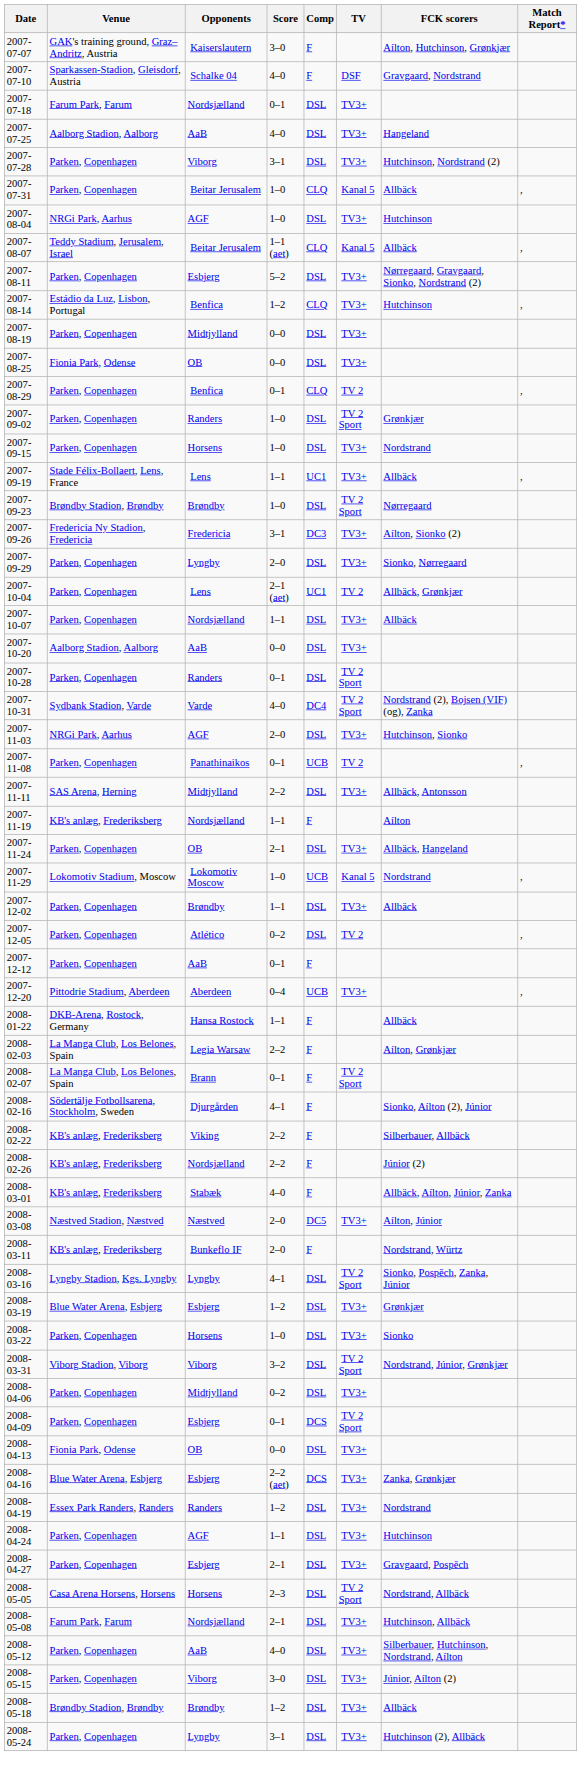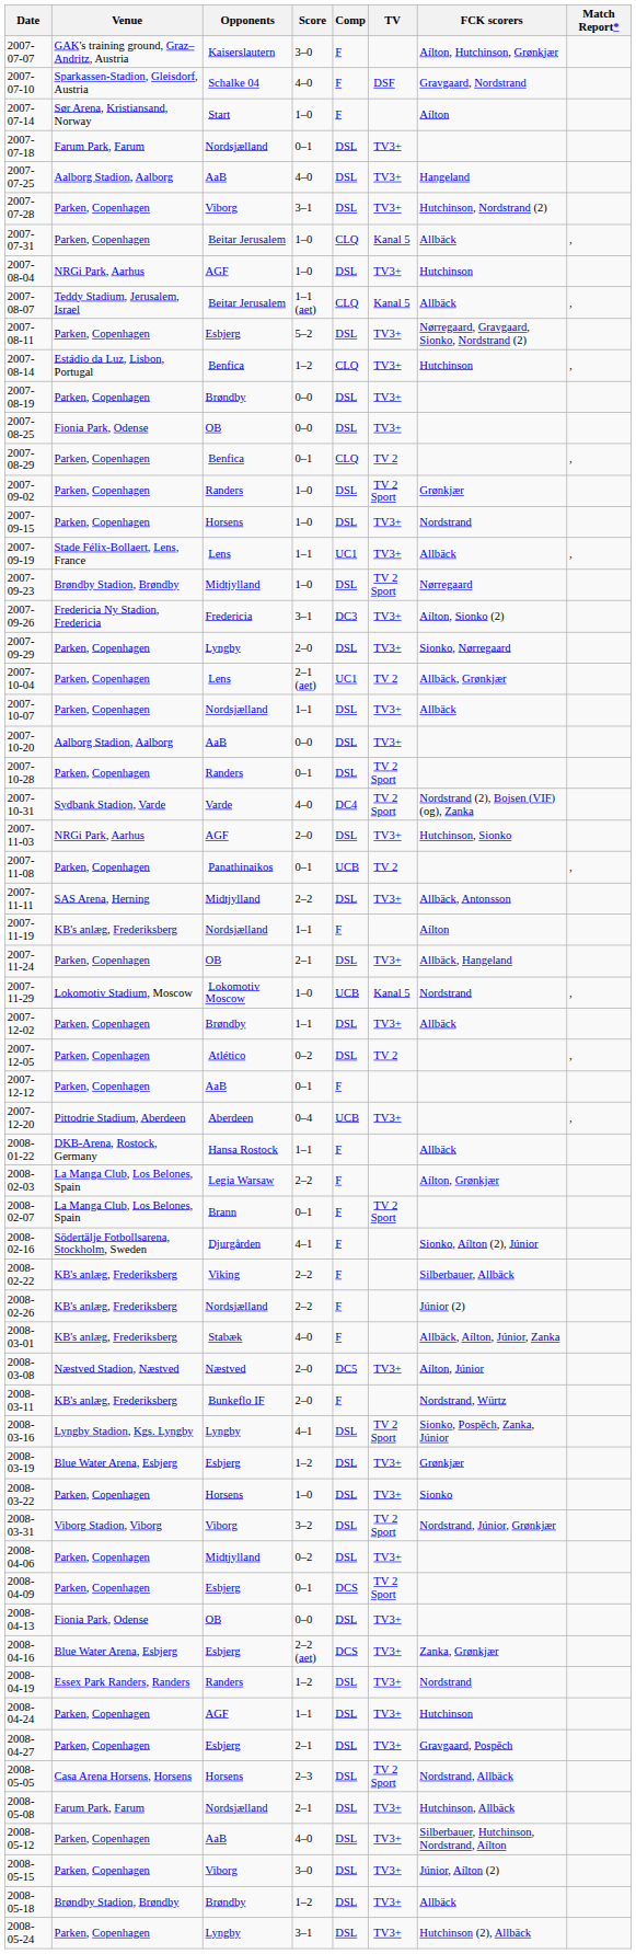 <table class="wikitable">
 <tr>
 <th>Date</th>
 <th>Venue</th>
 <th>Opponents</th>
 <th>Score</th>
 <th>Comp</th>
 <th>TV</th>
 <th>FCK scorers</th>
 <th>Match Report<a href='#'>*</a></th>
 </tr>
 <tr>
 <td>2007-07-07</td>
 <td><a href='#'>GAK</a>'s training ground, <a href='#'>Graz–Andritz</a>, Austria</td>
 <td> <a href='#'>Kaiserslautern</a></td>
 <td>3–0</td>
 <td><a href='#'>F</a></td>
 <td></td>
 <td><a href='#'>Aílton</a>, <a href='#'>Hutchinson</a>, <a href='#'>Grønkjær</a></td>
 <td></td>
 </tr>
 <tr>
 <td>2007-07-10</td>
 <td><a href='#'>Sparkassen-Stadion</a>, <a href='#'>Gleisdorf</a>, Austria</td>
 <td> <a href='#'>Schalke 04</a></td>
 <td>4–0</td>
 <td><a href='#'>F</a></td>
 <td> <a href='#'>DSF</a></td>
 <td><a href='#'>Gravgaard</a>, <a href='#'>Nordstrand</a></td>
+<td></td>
+</tr>
+<tr>
+<td>2007-07-14</td>
+<td><a href='#'>Sør Arena</a>, <a href='#'>Kristiansand</a>, Norway</td>
+<td> <a href='#'>Start</a></td>
+<td>1–0</td>
+<td><a href='#'>F</a></td>
+<td></td>
+<td><a href='#'>Aílton</a></td>
 <td></td>
 </tr>
 <tr>
 <td>2007-07-18</td>
 <td><a href='#'>Farum Park</a>, <a href='#'>Farum</a></td>
 <td><a href='#'>Nordsjælland</a></td>
 <td>0–1</td>
 <td><a href='#'>DSL</a></td>
 <td> <a href='#'>TV3+</a></td>
 <td></td>
 <td></td>
 </tr>
 <tr>
 <td>2007-07-25</td>
 <td><a href='#'>Aalborg Stadion</a>, <a href='#'>Aalborg</a></td>
 <td><a href='#'>AaB</a></td>
 <td>4–0</td>
 <td><a href='#'>DSL</a></td>
 <td> <a href='#'>TV3+</a></td>
 <td><a href='#'>Hangeland</a></td>
 <td></td>
 </tr>
 <tr>
 <td>2007-07-28</td>
 <td><a href='#'>Parken</a>, <a href='#'>Copenhagen</a></td>
 <td><a href='#'>Viborg</a></td>
 <td>3–1</td>
 <td><a href='#'>DSL</a></td>
 <td> <a href='#'>TV3+</a></td>
 <td><a href='#'>Hutchinson</a>, <a href='#'>Nordstrand</a> (2)</td>
 <td></td>
 </tr>
 <tr>
 <td>2007-07-31</td>
 <td><a href='#'>Parken</a>, <a href='#'>Copenhagen</a></td>
 <td> <a href='#'>Beitar Jerusalem</a></td>
 <td>1–0</td>
 <td><a href='#'>CLQ</a></td>
 <td> <a href='#'>Kanal 5</a></td>
 <td><a href='#'>Allbäck</a></td>
 <td>, </td>
 </tr>
 <tr>
 <td>2007-08-04</td>
 <td><a href='#'>NRGi Park</a>, <a href='#'>Aarhus</a></td>
 <td><a href='#'>AGF</a></td>
 <td>1–0</td>
 <td><a href='#'>DSL</a></td>
 <td> <a href='#'>TV3+</a></td>
 <td><a href='#'>Hutchinson</a></td>
 <td></td>
 </tr>
 <tr>
 <td>2007-08-07</td>
 <td><a href='#'>Teddy Stadium</a>, <a href='#'>Jerusalem</a>, <a href='#'>Israel</a></td>
 <td> <a href='#'>Beitar Jerusalem</a></td>
 <td>1–1<br>(<a href='#'>aet</a>)</td>
 <td><a href='#'>CLQ</a></td>
 <td> <a href='#'>Kanal 5</a></td>
 <td><a href='#'>Allbäck</a></td>
 <td>, </td>
 </tr>
 <tr>
 <td>2007-08-11</td>
 <td><a href='#'>Parken</a>, <a href='#'>Copenhagen</a></td>
 <td><a href='#'>Esbjerg</a></td>
 <td>5–2</td>
 <td><a href='#'>DSL</a></td>
 <td> <a href='#'>TV3+</a></td>
 <td><a href='#'>Nørregaard</a>, <a href='#'>Gravgaard</a>, <a href='#'>Sionko</a>, <a href='#'>Nordstrand</a> (2)</td>
 <td></td>
 </tr>
 <tr>
 <td>2007-08-14</td>
 <td><a href='#'>Estádio da Luz</a>, <a href='#'>Lisbon</a>, Portugal</td>
 <td> <a href='#'>Benfica</a></td>
 <td>1–2</td>
 <td><a href='#'>CLQ</a></td>
 <td> <a href='#'>TV3+</a></td>
 <td><a href='#'>Hutchinson</a></td>
 <td>, </td>
 </tr>
 <tr>
 <td>2007-08-19</td>
 <td><a href='#'>Parken</a>, <a href='#'>Copenhagen</a></td>
-<td><a href='#'>Midtjylland</a></td>
+<td><a href='#'>Brøndby</a></td>
 <td>0–0</td>
 <td><a href='#'>DSL</a></td>
 <td> <a href='#'>TV3+</a></td>
 <td></td>
 <td></td>
 </tr>
 <tr>
 <td>2007-08-25</td>
 <td><a href='#'>Fionia Park</a>, <a href='#'>Odense</a></td>
 <td><a href='#'>OB</a></td>
 <td>0–0</td>
 <td><a href='#'>DSL</a></td>
 <td> <a href='#'>TV3+</a></td>
 <td></td>
 <td></td>
 </tr>
 <tr>
 <td>2007-08-29</td>
 <td><a href='#'>Parken</a>, <a href='#'>Copenhagen</a></td>
 <td> <a href='#'>Benfica</a></td>
 <td>0–1</td>
 <td><a href='#'>CLQ</a></td>
 <td> <a href='#'>TV 2</a></td>
 <td></td>
 <td>, </td>
 </tr>
 <tr>
 <td>2007-09-02</td>
 <td><a href='#'>Parken</a>, <a href='#'>Copenhagen</a></td>
 <td><a href='#'>Randers</a></td>
 <td>1–0</td>
 <td><a href='#'>DSL</a></td>
 <td> <a href='#'>TV 2 Sport</a></td>
 <td><a href='#'>Grønkjær</a></td>
 <td></td>
 </tr>
 <tr>
 <td>2007-09-15</td>
 <td><a href='#'>Parken</a>, <a href='#'>Copenhagen</a></td>
 <td><a href='#'>Horsens</a></td>
 <td>1–0</td>
 <td><a href='#'>DSL</a></td>
 <td> <a href='#'>TV3+</a></td>
 <td><a href='#'>Nordstrand</a></td>
 <td></td>
 </tr>
 <tr>
 <td>2007-09-19</td>
 <td><a href='#'>Stade Félix-Bollaert</a>, <a href='#'>Lens</a>, France</td>
 <td> <a href='#'>Lens</a></td>
 <td>1–1</td>
 <td><a href='#'>UC1</a></td>
 <td> <a href='#'>TV3+</a></td>
 <td><a href='#'>Allbäck</a></td>
 <td>, </td>
 </tr>
 <tr>
 <td>2007-09-23</td>
 <td><a href='#'>Brøndby Stadion</a>, <a href='#'>Brøndby</a></td>
-<td><a href='#'>Brøndby</a></td>
+<td><a href='#'>Midtjylland</a></td>
 <td>1–0</td>
 <td><a href='#'>DSL</a></td>
 <td> <a href='#'>TV 2 Sport</a></td>
 <td><a href='#'>Nørregaard</a></td>
 <td></td>
 </tr>
 <tr>
 <td>2007-09-26</td>
 <td><a href='#'>Fredericia Ny Stadion</a>, <a href='#'>Fredericia</a></td>
 <td><a href='#'>Fredericia</a></td>
 <td>3–1</td>
 <td><a href='#'>DC3</a></td>
 <td> <a href='#'>TV3+</a></td>
 <td><a href='#'>Aílton</a>, <a href='#'>Sionko</a> (2)</td>
 <td></td>
 </tr>
 <tr>
 <td>2007-09-29</td>
 <td><a href='#'>Parken</a>, <a href='#'>Copenhagen</a></td>
 <td><a href='#'>Lyngby</a></td>
 <td>2–0</td>
 <td><a href='#'>DSL</a></td>
 <td> <a href='#'>TV3+</a></td>
 <td><a href='#'>Sionko</a>, <a href='#'>Nørregaard</a></td>
 <td></td>
 </tr>
 <tr>
 <td>2007-10-04</td>
 <td><a href='#'>Parken</a>, <a href='#'>Copenhagen</a></td>
 <td> <a href='#'>Lens</a></td>
 <td>2–1<br>(<a href='#'>aet</a>)</td>
 <td><a href='#'>UC1</a></td>
 <td> <a href='#'>TV 2</a></td>
 <td><a href='#'>Allbäck</a>, <a href='#'>Grønkjær</a></td>
 <td></td>
 </tr>
 <tr>
 <td>2007-10-07</td>
 <td><a href='#'>Parken</a>, <a href='#'>Copenhagen</a></td>
 <td><a href='#'>Nordsjælland</a></td>
 <td>1–1</td>
 <td><a href='#'>DSL</a></td>
 <td> <a href='#'>TV3+</a></td>
 <td><a href='#'>Allbäck</a></td>
 <td></td>
 </tr>
 <tr>
 <td>2007-10-20</td>
 <td><a href='#'>Aalborg Stadion</a>, <a href='#'>Aalborg</a></td>
 <td><a href='#'>AaB</a></td>
 <td>0–0</td>
 <td><a href='#'>DSL</a></td>
 <td> <a href='#'>TV3+</a></td>
 <td></td>
 <td></td>
 </tr>
 <tr>
 <td>2007-10-28</td>
 <td><a href='#'>Parken</a>, <a href='#'>Copenhagen</a></td>
 <td><a href='#'>Randers</a></td>
 <td>0–1</td>
 <td><a href='#'>DSL</a></td>
 <td> <a href='#'>TV 2 Sport</a></td>
 <td></td>
 <td></td>
 </tr>
 <tr>
 <td>2007-10-31</td>
 <td><a href='#'>Sydbank Stadion</a>, <a href='#'>Varde</a></td>
 <td><a href='#'>Varde</a></td>
 <td>4–0</td>
 <td><a href='#'>DC4</a></td>
 <td> <a href='#'>TV 2 Sport</a></td>
 <td><a href='#'>Nordstrand</a> (2), <a href='#'>Bojsen (VIF)</a> (og), <a href='#'>Zanka</a></td>
 <td></td>
 </tr>
 <tr>
 <td>2007-11-03</td>
 <td><a href='#'>NRGi Park</a>, <a href='#'>Aarhus</a></td>
 <td><a href='#'>AGF</a></td>
 <td>2–0</td>
 <td><a href='#'>DSL</a></td>
 <td> <a href='#'>TV3+</a></td>
 <td><a href='#'>Hutchinson</a>, <a href='#'>Sionko</a></td>
 <td></td>
 </tr>
 <tr>
 <td>2007-11-08</td>
 <td><a href='#'>Parken</a>, <a href='#'>Copenhagen</a></td>
 <td> <a href='#'>Panathinaikos</a></td>
 <td>0–1</td>
 <td><a href='#'>UCB</a></td>
 <td> <a href='#'>TV 2</a></td>
 <td></td>
 <td>, </td>
 </tr>
 <tr>
 <td>2007-11-11</td>
 <td><a href='#'>SAS Arena</a>, <a href='#'>Herning</a></td>
 <td><a href='#'>Midtjylland</a></td>
 <td>2–2</td>
 <td><a href='#'>DSL</a></td>
 <td> <a href='#'>TV3+</a></td>
 <td><a href='#'>Allbäck</a>, <a href='#'>Antonsson</a></td>
 <td></td>
 </tr>
 <tr>
 <td>2007-11-19</td>
 <td><a href='#'>KB's anlæg</a>, <a href='#'>Frederiksberg</a></td>
 <td><a href='#'>Nordsjælland</a></td>
 <td>1–1</td>
 <td><a href='#'>F</a></td>
 <td></td>
 <td><a href='#'>Aílton</a></td>
 <td></td>
 </tr>
 <tr>
 <td>2007-11-24</td>
 <td><a href='#'>Parken</a>, <a href='#'>Copenhagen</a></td>
 <td><a href='#'>OB</a></td>
 <td>2–1</td>
 <td><a href='#'>DSL</a></td>
 <td> <a href='#'>TV3+</a></td>
 <td><a href='#'>Allbäck</a>, <a href='#'>Hangeland</a></td>
 <td></td>
 </tr>
 <tr>
 <td>2007-11-29</td>
 <td><a href='#'>Lokomotiv Stadium</a>, Moscow</td>
 <td> <a href='#'>Lokomotiv Moscow</a></td>
 <td>1–0</td>
 <td><a href='#'>UCB</a></td>
 <td> <a href='#'>Kanal 5</a></td>
 <td><a href='#'>Nordstrand</a></td>
 <td>, </td>
 </tr>
 <tr>
 <td>2007-12-02</td>
 <td><a href='#'>Parken</a>, <a href='#'>Copenhagen</a></td>
 <td><a href='#'>Brøndby</a></td>
 <td>1–1</td>
 <td><a href='#'>DSL</a></td>
 <td> <a href='#'>TV3+</a></td>
 <td><a href='#'>Allbäck</a></td>
 <td></td>
 </tr>
 <tr>
 <td>2007-12-05</td>
 <td><a href='#'>Parken</a>, <a href='#'>Copenhagen</a></td>
 <td> <a href='#'>Atlético</a></td>
 <td>0–2</td>
 <td><a href='#'>DSL</a></td>
 <td> <a href='#'>TV 2</a></td>
 <td></td>
 <td>, </td>
 </tr>
 <tr>
 <td>2007-12-12</td>
 <td><a href='#'>Parken</a>, <a href='#'>Copenhagen</a></td>
 <td><a href='#'>AaB</a></td>
 <td>0–1</td>
 <td><a href='#'>F</a></td>
 <td></td>
 <td></td>
 <td></td>
 </tr>
 <tr>
 <td>2007-12-20</td>
 <td><a href='#'>Pittodrie Stadium</a>, <a href='#'>Aberdeen</a></td>
 <td> <a href='#'>Aberdeen</a></td>
 <td>0–4</td>
 <td><a href='#'>UCB</a></td>
 <td> <a href='#'>TV3+</a></td>
 <td></td>
 <td>, </td>
 </tr>
 <tr>
 <td>2008-01-22</td>
 <td><a href='#'>DKB-Arena</a>, <a href='#'>Rostock</a>, Germany</td>
 <td> <a href='#'>Hansa Rostock</a></td>
 <td>1–1</td>
 <td><a href='#'>F</a></td>
 <td></td>
 <td><a href='#'>Allbäck</a></td>
 <td></td>
 </tr>
 <tr>
 <td>2008-02-03</td>
 <td><a href='#'>La Manga Club</a>, <a href='#'>Los Belones</a>, Spain</td>
 <td> <a href='#'>Legia Warsaw</a></td>
 <td>2–2</td>
 <td><a href='#'>F</a></td>
 <td></td>
 <td><a href='#'>Aílton</a>, <a href='#'>Grønkjær</a></td>
 <td></td>
 </tr>
 <tr>
 <td>2008-02-07</td>
 <td><a href='#'>La Manga Club</a>, <a href='#'>Los Belones</a>, Spain</td>
 <td> <a href='#'>Brann</a></td>
 <td>0–1</td>
 <td><a href='#'>F</a></td>
 <td> <a href='#'>TV 2 Sport</a></td>
 <td></td>
 <td></td>
 </tr>
 <tr>
 <td>2008-02-16</td>
 <td><a href='#'>Södertälje Fotbollsarena</a>, <a href='#'>Stockholm</a>, Sweden</td>
 <td> <a href='#'>Djurgården</a></td>
 <td>4–1</td>
 <td><a href='#'>F</a></td>
 <td></td>
 <td><a href='#'>Sionko</a>, <a href='#'>Aílton</a> (2), <a href='#'>Júnior</a></td>
 <td></td>
 </tr>
 <tr>
 <td>2008-02-22</td>
 <td><a href='#'>KB's anlæg</a>, <a href='#'>Frederiksberg</a></td>
 <td> <a href='#'>Viking</a></td>
 <td>2–2</td>
 <td><a href='#'>F</a></td>
 <td></td>
 <td><a href='#'>Silberbauer</a>, <a href='#'>Allbäck</a></td>
 <td></td>
 </tr>
 <tr>
 <td>2008-02-26</td>
 <td><a href='#'>KB's anlæg</a>, <a href='#'>Frederiksberg</a></td>
 <td><a href='#'>Nordsjælland</a></td>
 <td>2–2</td>
 <td><a href='#'>F</a></td>
 <td></td>
 <td><a href='#'>Júnior</a> (2)</td>
 <td></td>
 </tr>
 <tr>
 <td>2008-03-01</td>
 <td><a href='#'>KB's anlæg</a>, <a href='#'>Frederiksberg</a></td>
 <td> <a href='#'>Stabæk</a></td>
 <td>4–0</td>
 <td><a href='#'>F</a></td>
 <td></td>
 <td><a href='#'>Allbäck</a>, <a href='#'>Aílton</a>, <a href='#'>Júnior</a>, <a href='#'>Zanka</a></td>
 <td></td>
 </tr>
 <tr>
 <td>2008-03-08</td>
 <td><a href='#'>Næstved Stadion</a>, <a href='#'>Næstved</a></td>
 <td><a href='#'>Næstved</a></td>
 <td>2–0</td>
 <td><a href='#'>DC5</a></td>
 <td> <a href='#'>TV3+</a></td>
 <td><a href='#'>Aílton</a>, <a href='#'>Júnior</a></td>
 <td></td>
 </tr>
 <tr>
 <td>2008-03-11</td>
 <td><a href='#'>KB's anlæg</a>, <a href='#'>Frederiksberg</a></td>
 <td> <a href='#'>Bunkeflo IF</a></td>
 <td>2–0</td>
 <td><a href='#'>F</a></td>
 <td></td>
 <td><a href='#'>Nordstrand</a>, <a href='#'>Würtz</a></td>
 <td></td>
 </tr>
 <tr>
 <td>2008-03-16</td>
 <td><a href='#'>Lyngby Stadion</a>, <a href='#'>Kgs. Lyngby</a></td>
 <td><a href='#'>Lyngby</a></td>
 <td>4–1</td>
 <td><a href='#'>DSL</a></td>
 <td> <a href='#'>TV 2 Sport</a></td>
 <td><a href='#'>Sionko</a>, <a href='#'>Pospěch</a>, <a href='#'>Zanka</a>, <a href='#'>Júnior</a></td>
 <td></td>
 </tr>
 <tr>
 <td>2008-03-19</td>
 <td><a href='#'>Blue Water Arena</a>, <a href='#'>Esbjerg</a></td>
 <td><a href='#'>Esbjerg</a></td>
 <td>1–2</td>
 <td><a href='#'>DSL</a></td>
 <td> <a href='#'>TV3+</a></td>
 <td><a href='#'>Grønkjær</a></td>
 <td></td>
 </tr>
 <tr>
 <td>2008-03-22</td>
 <td><a href='#'>Parken</a>, <a href='#'>Copenhagen</a></td>
 <td><a href='#'>Horsens</a></td>
 <td>1–0</td>
 <td><a href='#'>DSL</a></td>
 <td> <a href='#'>TV3+</a></td>
 <td><a href='#'>Sionko</a></td>
 <td></td>
 </tr>
 <tr>
 <td>2008-03-31</td>
 <td><a href='#'>Viborg Stadion</a>, <a href='#'>Viborg</a></td>
 <td><a href='#'>Viborg</a></td>
 <td>3–2</td>
 <td><a href='#'>DSL</a></td>
 <td> <a href='#'>TV 2 Sport</a></td>
 <td><a href='#'>Nordstrand</a>, <a href='#'>Júnior</a>, <a href='#'>Grønkjær</a></td>
 <td></td>
 </tr>
 <tr>
 <td>2008-04-06</td>
 <td><a href='#'>Parken</a>, <a href='#'>Copenhagen</a></td>
 <td><a href='#'>Midtjylland</a></td>
 <td>0–2</td>
 <td><a href='#'>DSL</a></td>
 <td> <a href='#'>TV3+</a></td>
 <td></td>
 <td></td>
 </tr>
 <tr>
 <td>2008-04-09</td>
 <td><a href='#'>Parken</a>, <a href='#'>Copenhagen</a></td>
 <td><a href='#'>Esbjerg</a></td>
 <td>0–1</td>
 <td><a href='#'>DCS</a></td>
 <td> <a href='#'>TV 2 Sport</a></td>
 <td></td>
 <td></td>
 </tr>
 <tr>
 <td>2008-04-13</td>
 <td><a href='#'>Fionia Park</a>, <a href='#'>Odense</a></td>
 <td><a href='#'>OB</a></td>
 <td>0–0</td>
 <td><a href='#'>DSL</a></td>
 <td> <a href='#'>TV3+</a></td>
 <td></td>
 <td></td>
 </tr>
 <tr>
 <td>2008-04-16</td>
 <td><a href='#'>Blue Water Arena</a>, <a href='#'>Esbjerg</a></td>
 <td><a href='#'>Esbjerg</a></td>
 <td>2–2 (<a href='#'>aet</a>)</td>
 <td><a href='#'>DCS</a></td>
 <td> <a href='#'>TV3+</a></td>
 <td><a href='#'>Zanka</a>, <a href='#'>Grønkjær</a></td>
 <td></td>
 </tr>
 <tr>
 <td>2008-04-19</td>
 <td><a href='#'>Essex Park Randers</a>, <a href='#'>Randers</a></td>
 <td><a href='#'>Randers</a></td>
 <td>1–2</td>
 <td><a href='#'>DSL</a></td>
 <td> <a href='#'>TV3+</a></td>
 <td><a href='#'>Nordstrand</a></td>
 <td></td>
 </tr>
 <tr>
 <td>2008-04-24</td>
 <td><a href='#'>Parken</a>, <a href='#'>Copenhagen</a></td>
 <td><a href='#'>AGF</a></td>
 <td>1–1</td>
 <td><a href='#'>DSL</a></td>
 <td> <a href='#'>TV3+</a></td>
 <td><a href='#'>Hutchinson</a></td>
 <td></td>
 </tr>
 <tr>
 <td>2008-04-27</td>
 <td><a href='#'>Parken</a>, <a href='#'>Copenhagen</a></td>
 <td><a href='#'>Esbjerg</a></td>
 <td>2–1</td>
 <td><a href='#'>DSL</a></td>
 <td> <a href='#'>TV3+</a></td>
 <td><a href='#'>Gravgaard</a>, <a href='#'>Pospěch</a></td>
 <td></td>
 </tr>
 <tr>
 <td>2008-05-05</td>
 <td><a href='#'>Casa Arena Horsens</a>, <a href='#'>Horsens</a></td>
 <td><a href='#'>Horsens</a></td>
 <td>2–3</td>
 <td><a href='#'>DSL</a></td>
 <td> <a href='#'>TV 2 Sport</a></td>
 <td><a href='#'>Nordstrand</a>, <a href='#'>Allbäck</a></td>
 <td></td>
 </tr>
 <tr>
 <td>2008-05-08</td>
 <td><a href='#'>Farum Park</a>, <a href='#'>Farum</a></td>
 <td><a href='#'>Nordsjælland</a></td>
 <td>2–1</td>
 <td><a href='#'>DSL</a></td>
 <td> <a href='#'>TV3+</a></td>
 <td><a href='#'>Hutchinson</a>, <a href='#'>Allbäck</a></td>
 <td></td>
 </tr>
 <tr>
 <td>2008-05-12</td>
 <td><a href='#'>Parken</a>, <a href='#'>Copenhagen</a></td>
 <td><a href='#'>AaB</a></td>
 <td>4–0</td>
 <td><a href='#'>DSL</a></td>
 <td> <a href='#'>TV3+</a></td>
 <td><a href='#'>Silberbauer</a>, <a href='#'>Hutchinson</a>, <a href='#'>Nordstrand</a>, <a href='#'>Aílton</a></td>
 <td></td>
 </tr>
 <tr>
 <td>2008-05-15</td>
 <td><a href='#'>Parken</a>, <a href='#'>Copenhagen</a></td>
 <td><a href='#'>Viborg</a></td>
 <td>3–0</td>
 <td><a href='#'>DSL</a></td>
 <td> <a href='#'>TV3+</a></td>
 <td><a href='#'>Júnior</a>, <a href='#'>Aílton</a> (2)</td>
 <td></td>
 </tr>
 <tr>
 <td>2008-05-18</td>
 <td><a href='#'>Brøndby Stadion</a>, <a href='#'>Brøndby</a></td>
 <td><a href='#'>Brøndby</a></td>
 <td>1–2</td>
 <td><a href='#'>DSL</a></td>
 <td> <a href='#'>TV3+</a></td>
 <td><a href='#'>Allbäck</a></td>
 <td></td>
 </tr>
 <tr>
 <td>2008-05-24</td>
 <td><a href='#'>Parken</a>, <a href='#'>Copenhagen</a></td>
 <td><a href='#'>Lyngby</a></td>
 <td>3–1</td>
 <td><a href='#'>DSL</a></td>
 <td> <a href='#'>TV3+</a></td>
 <td><a href='#'>Hutchinson</a> (2), <a href='#'>Allbäck</a></td>
 <td></td>
 </tr>
 </table>
